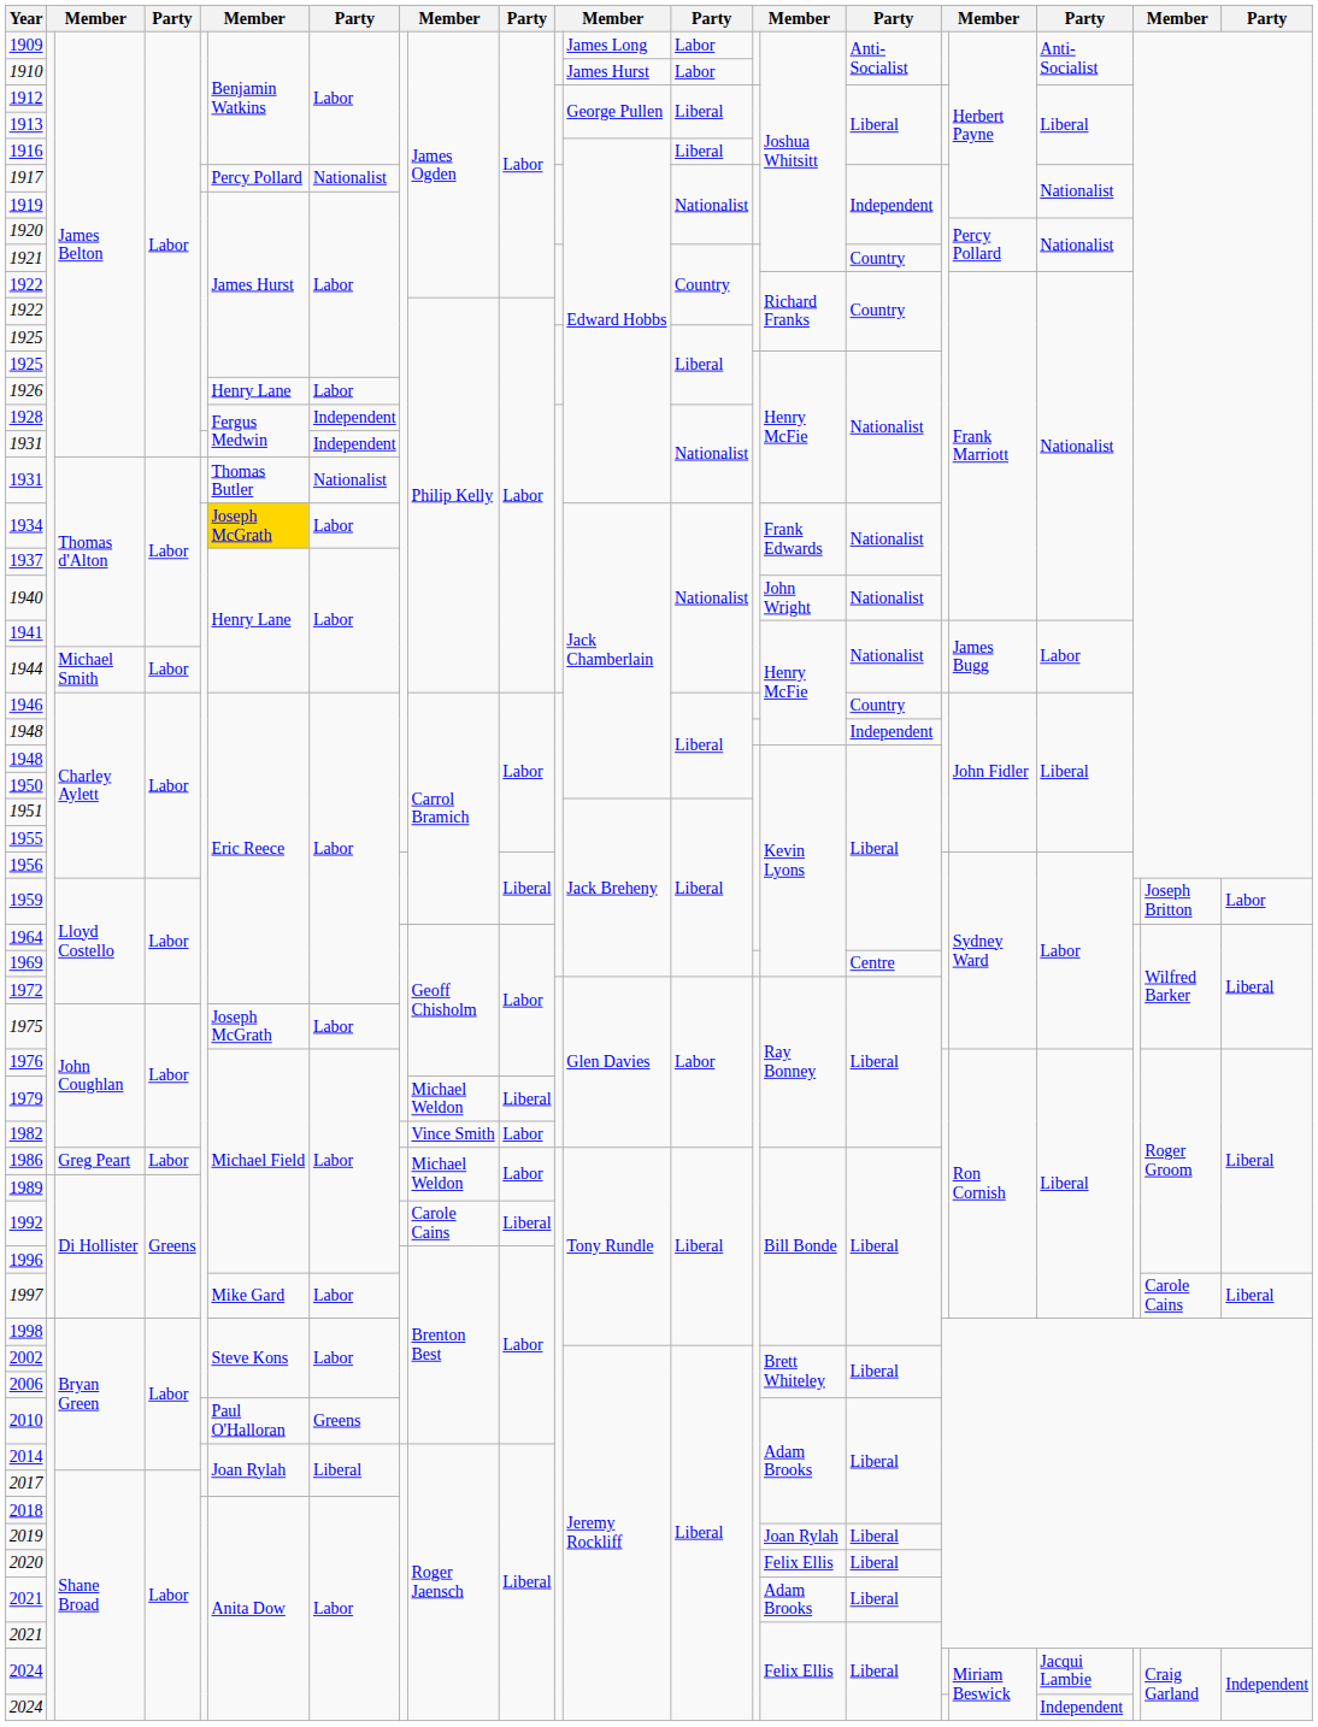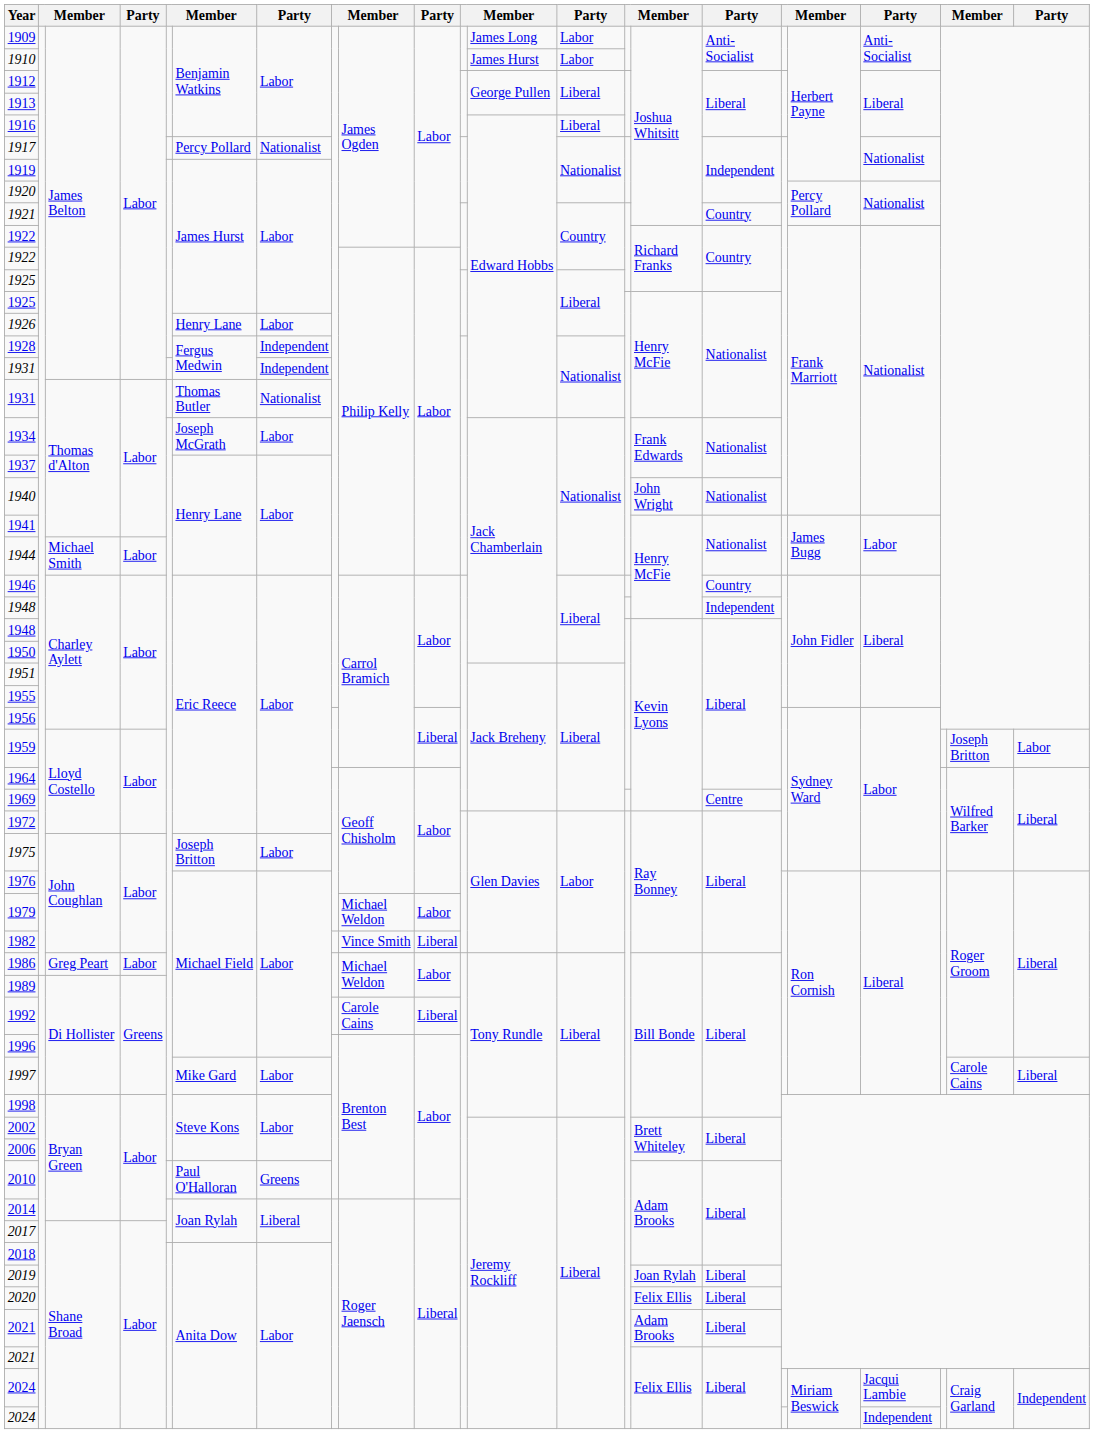 <table class=wikitable>
 <tr>
 <th>Year</th>
 <th colspan=2>Member</th>
 <th>Party</th>
 <th colspan=2>Member</th>
 <th>Party</th>
 <th colspan=2>Member</th>
 <th>Party</th>
 <th colspan=2>Member</th>
 <th>Party</th>
 <th colspan=2>Member</th>
 <th>Party</th>
 <th colspan=2>Member</th>
 <th>Party</th>
 <th colspan=2>Member</th>
 <th>Party</th>
 </tr>
 <tr>
 <td><a href='#'>1909</a></td>
 <td rowspan=38 ></td>
 <td rowspan=16><a href='#'>James Belton</a></td>
 <td rowspan=16><a href='#'>Labor</a></td>
 <td rowspan=5 ></td>
 <td rowspan=5><a href='#'>Benjamin Watkins</a></td>
 <td rowspan=5><a href='#'>Labor</a></td>
 <td rowspan=28 ></td>
 <td rowspan=10><a href='#'>James Ogden</a></td>
 <td rowspan=10><a href='#'>Labor</a></td>
 <td rowspan=2 ></td>
 <td><a href='#'>James Long</a></td>
 <td><a href='#'>Labor</a></td>
 <td rowspan=2 ></td>
 <td rowspan=9><a href='#'>Joshua Whitsitt</a></td>
 <td rowspan=2><a href='#'>Anti-Socialist</a></td>
 <td rowspan=2 ></td>
 <td rowspan=7><a href='#'>Herbert Payne</a></td>
 <td rowspan=2><a href='#'>Anti-Socialist</a></td>
 <td colspan=3 rowspan=29></td>
 </tr>
 <tr>
 <td><em>1910</em></td>
 <td><a href='#'>James Hurst</a></td>
 <td><a href='#'>Labor</a></td>
 </tr>
 <tr>
 <td><a href='#'>1912</a></td>
 <td rowspan=3 ></td>
 <td rowspan=2><a href='#'>George Pullen</a></td>
 <td rowspan=2><a href='#'>Liberal</a></td>
 <td rowspan=3 ></td>
 <td rowspan=3><a href='#'>Liberal</a></td>
 <td rowspan=3 ></td>
 <td rowspan=3><a href='#'>Liberal</a></td>
 </tr>
 <tr>
 <td><a href='#'>1913</a></td>
 </tr>
 <tr>
 <td><a href='#'>1916</a></td>
 <td rowspan=13><a href='#'>Edward Hobbs</a></td>
 <td><a href='#'>Liberal</a></td>
 </tr>
 <tr>
 <td><em>1917</em></td>
 <td></td>
 <td><a href='#'>Percy Pollard</a></td>
 <td><a href='#'>Nationalist</a></td>
 <td rowspan=3 ></td>
 <td rowspan=3><a href='#'>Nationalist</a></td>
 <td rowspan=3 ></td>
 <td rowspan=3><a href='#'>Independent</a></td>
 <td rowspan=15 ></td>
 <td rowspan=2><a href='#'>Nationalist</a></td>
 </tr>
 <tr>
 <td><a href='#'>1919</a></td>
 <td rowspan=9 ></td>
 <td rowspan=7><a href='#'>James Hurst</a></td>
 <td rowspan=7><a href='#'>Labor</a></td>
 </tr>
 <tr>
 <td><em>1920</em></td>
 <td rowspan=2><a href='#'>Percy Pollard</a></td>
 <td rowspan=2><a href='#'>Nationalist</a></td>
 </tr>
 <tr>
 <td><em>1921</em></td>
 <td rowspan=3 ></td>
 <td rowspan=3><a href='#'>Country</a></td>
 <td rowspan=4 ></td>
 <td><a href='#'>Country</a></td>
 </tr>
 <tr>
 <td><a href='#'>1922</a></td>
 <td rowspan=3><a href='#'>Richard Franks</a></td>
 <td rowspan=3><a href='#'>Country</a></td>
 <td rowspan=11><a href='#'>Frank Marriott</a></td>
 <td rowspan=11><a href='#'>Nationalist</a></td>
 </tr>
 <tr>
 <td><em>1922</em></td>
 <td rowspan=12><a href='#'>Philip Kelly</a></td>
 <td rowspan=12><a href='#'>Labor</a></td>
 </tr>
 <tr>
 <td><em>1925</em></td>
 <td rowspan=3 ></td>
 <td rowspan=3><a href='#'>Liberal</a></td>
 </tr>
 <tr>
 <td><a href='#'>1925</a></td>
 <td rowspan=10 ></td>
 <td rowspan=5><a href='#'>Henry McFie</a></td>
 <td rowspan=5><a href='#'>Nationalist</a></td>
 </tr>
 <tr>
 <td><em>1926</em></td>
 <td><a href='#'>Henry Lane</a></td>
 <td><a href='#'>Labor</a></td>
 </tr>
 <tr>
 <td><a href='#'>1928</a></td>
 <td rowspan=2><a href='#'>Fergus Medwin</a></td>
 <td><a href='#'>Independent</a></td>
 <td rowspan=8 ></td>
 <td rowspan=3><a href='#'>Nationalist</a></td>
 </tr>
 <tr>
 <td><em>1931</em></td>
 <td></td>
 <td><a href='#'>Independent</a></td>
 </tr>
 <tr>
 <td><a href='#'>1931</a></td>
 <td rowspan=5><a href='#'>Thomas d'Alton</a></td>
 <td rowspan=5><a href='#'>Labor</a></td>
 <td></td>
 <td><a href='#'>Thomas Butler</a></td>
 <td><a href='#'>Nationalist</a></td>
 </tr>
 <tr>
 <td><a href='#'>1934</a></td>
 <td rowspan=28 ></td>
-<td style="background: gold;"><a href='#'>Joseph McGrath</a></td>
+<td><a href='#'>Joseph McGrath</a></td>
 <td><a href='#'>Labor</a></td>
 <td rowspan=9><a href='#'>Jack Chamberlain</a></td>
 <td rowspan=5><a href='#'>Nationalist</a></td>
 <td rowspan=2><a href='#'>Frank Edwards</a></td>
 <td rowspan=2><a href='#'>Nationalist</a></td>
 </tr>
 <tr>
 <td><a href='#'>1937</a></td>
 <td rowspan=4><a href='#'>Henry Lane</a></td>
 <td rowspan=4><a href='#'>Labor</a></td>
 </tr>
 <tr>
 <td><em>1940</em></td>
 <td><a href='#'>John Wright</a></td>
 <td><a href='#'>Nationalist</a></td>
 </tr>
 <tr>
 <td><a href='#'>1941</a></td>
 <td rowspan=4><a href='#'>Henry McFie</a></td>
 <td rowspan=2><a href='#'>Nationalist</a></td>
 <td rowspan=2 ></td>
 <td rowspan=2><a href='#'>James Bugg</a></td>
 <td rowspan=2><a href='#'>Labor</a></td>
 </tr>
 <tr>
 <td><em>1944</em></td>
 <td><a href='#'>Michael Smith</a></td>
 <td><a href='#'>Labor</a></td>
 </tr>
 <tr>
 <td><a href='#'>1946</a></td>
 <td rowspan=7><a href='#'>Charley Aylett</a></td>
 <td rowspan=7><a href='#'>Labor</a></td>
 <td rowspan=11><a href='#'>Eric Reece</a></td>
 <td rowspan=11><a href='#'>Labor</a></td>
 <td rowspan=8><a href='#'>Carrol Bramich</a></td>
 <td rowspan=6><a href='#'>Labor</a></td>
 <td rowspan=10 ></td>
 <td rowspan=4><a href='#'>Liberal</a></td>
 <td></td>
 <td><a href='#'>Country</a></td>
 <td rowspan=6 ></td>
 <td rowspan=6><a href='#'>John Fidler</a></td>
 <td rowspan=6><a href='#'>Liberal</a></td>
 </tr>
 <tr>
 <td><em>1948</em></td>
 <td></td>
 <td><a href='#'>Independent</a></td>
 </tr>
 <tr>
 <td><a href='#'>1948</a></td>
 <td rowspan=7 ></td>
 <td rowspan=8><a href='#'>Kevin Lyons</a></td>
 <td rowspan=7><a href='#'>Liberal</a></td>
 </tr>
 <tr>
 <td><a href='#'>1950</a></td>
 </tr>
 <tr>
 <td><em>1951</em></td>
 <td rowspan=6><a href='#'>Jack Breheny</a></td>
 <td rowspan=6><a href='#'>Liberal</a></td>
 </tr>
 <tr>
 <td><a href='#'>1955</a></td>
 </tr>
 <tr>
 <td><a href='#'>1956</a></td>
 <td rowspan=2 ></td>
 <td rowspan=2><a href='#'>Liberal</a></td>
 <td rowspan=6 ></td>
 <td rowspan=6><a href='#'>Sydney Ward</a></td>
 <td rowspan=6><a href='#'>Labor</a></td>
 </tr>
 <tr>
 <td><a href='#'>1959</a></td>
 <td rowspan=4><a href='#'>Lloyd Costello</a></td>
 <td rowspan=4><a href='#'>Labor</a></td>
 <td></td>
 <td><a href='#'>Joseph Britton</a></td>
 <td><a href='#'>Labor</a></td>
 </tr>
 <tr>
 <td><a href='#'>1964</a></td>
 <td rowspan=6 ></td>
 <td rowspan=5><a href='#'>Geoff Chisholm</a></td>
 <td rowspan=5><a href='#'>Labor</a></td>
 <td rowspan=12 ></td>
 <td rowspan=4><a href='#'>Wilfred Barker</a></td>
 <td rowspan=4><a href='#'>Liberal</a></td>
 </tr>
 <tr>
 <td><a href='#'>1969</a></td>
 <td></td>
 <td><a href='#'>Centre</a></td>
 </tr>
 <tr>
 <td><a href='#'>1972</a></td>
 <td rowspan=5 ></td>
 <td rowspan=5><a href='#'>Glen Davies</a></td>
 <td rowspan=5><a href='#'>Labor</a></td>
 <td rowspan=23 ></td>
 <td rowspan=5><a href='#'>Ray Bonney</a></td>
 <td rowspan=5><a href='#'>Liberal</a></td>
 </tr>
 <tr>
 <td><em>1975</em></td>
 <td rowspan=4><a href='#'>John Coughlan</a></td>
 <td rowspan=4><a href='#'>Labor</a></td>
-<td><a href='#'>Joseph McGrath</a></td>
+<td><a href='#'>Joseph Britton</a></td>
 <td><a href='#'>Labor</a></td>
 </tr>
 <tr>
 <td><a href='#'>1976</a></td>
 <td rowspan=7><a href='#'>Michael Field</a></td>
 <td rowspan=7><a href='#'>Labor</a></td>
 <td rowspan=8 ></td>
 <td rowspan=8><a href='#'>Ron Cornish</a></td>
 <td rowspan=8><a href='#'>Liberal</a></td>
 <td rowspan=7><a href='#'>Roger Groom</a></td>
 <td rowspan=7><a href='#'>Liberal</a></td>
 </tr>
 <tr>
 <td><a href='#'>1979</a></td>
 <td><a href='#'>Michael Weldon</a></td>
-<td><a href='#'>Liberal</a></td>
+<td><a href='#'>Labor</a></td>
 </tr>
 <tr>
 <td><a href='#'>1982</a></td>
 <td></td>
 <td><a href='#'>Vince Smith</a></td>
-<td><a href='#'>Labor</a></td>
+<td><a href='#'>Liberal</a></td>
 </tr>
 <tr>
 <td><a href='#'>1986</a></td>
 <td><a href='#'>Greg Peart</a></td>
 <td><a href='#'>Labor</a></td>
 <td rowspan=2 ></td>
 <td rowspan=2><a href='#'>Michael Weldon</a></td>
 <td rowspan=2><a href='#'>Labor</a></td>
 <td rowspan=18 ></td>
 <td rowspan=6><a href='#'>Tony Rundle</a></td>
 <td rowspan=6><a href='#'>Liberal</a></td>
 <td rowspan=6><a href='#'>Bill Bonde</a></td>
 <td rowspan=6><a href='#'>Liberal</a></td>
 </tr>
 <tr>
 <td><a href='#'>1989</a></td>
 <td rowspan=4 ></td>
 <td rowspan=4><a href='#'>Di Hollister</a></td>
 <td rowspan=4><a href='#'>Greens</a></td>
 </tr>
 <tr>
 <td><a href='#'>1992</a></td>
 <td></td>
 <td><a href='#'>Carole Cains</a></td>
 <td><a href='#'>Liberal</a></td>
 </tr>
 <tr>
 <td><a href='#'>1996</a></td>
 <td rowspan=6 ></td>
 <td rowspan=6><a href='#'>Brenton Best</a></td>
 <td rowspan=6><a href='#'>Labor</a></td>
 </tr>
 <tr>
 <td><em>1997</em></td>
 <td><a href='#'>Mike Gard</a></td>
 <td><a href='#'>Labor</a></td>
 <td><a href='#'>Carole Cains</a></td>
 <td><a href='#'>Liberal</a></td>
 </tr>
 <tr>
 <td><a href='#'>1998</a></td>
 <td rowspan=13 ></td>
 <td rowspan=5><a href='#'>Bryan Green</a></td>
 <td rowspan=5><a href='#'>Labor</a></td>
 <td rowspan=3><a href='#'>Steve Kons</a></td>
 <td rowspan=3><a href='#'>Labor</a></td>
 <td colspan=6 rowspan=11></td>
 </tr>
 <tr>
 <td><a href='#'>2002</a></td>
 <td rowspan=12><a href='#'>Jeremy Rockliff</a></td>
 <td rowspan=12><a href='#'>Liberal</a></td>
 <td rowspan=2><a href='#'>Brett Whiteley</a></td>
 <td rowspan=2><a href='#'>Liberal</a></td>
 </tr>
 <tr>
 <td><a href='#'>2006</a></td>
 </tr>
 <tr>
 <td><a href='#'>2010</a></td>
 <td></td>
 <td><a href='#'>Paul O'Halloran</a></td>
 <td><a href='#'>Greens</a></td>
 <td rowspan=4><a href='#'>Adam Brooks</a></td>
 <td rowspan=4><a href='#'>Liberal</a></td>
 </tr>
 <tr>
 <td><a href='#'>2014</a></td>
 <td rowspan=2 ></td>
 <td rowspan=2><a href='#'>Joan Rylah</a></td>
 <td rowspan=2><a href='#'>Liberal</a></td>
 <td rowspan=9 ></td>
 <td rowspan=9><a href='#'>Roger Jaensch</a></td>
 <td rowspan=9><a href='#'>Liberal</a></td>
 </tr>
 <tr>
 <td><em>2017</em></td>
 <td rowspan=8><a href='#'>Shane Broad</a></td>
 <td rowspan=8><a href='#'>Labor</a></td>
 </tr>
 <tr>
 <td><a href='#'>2018</a></td>
 <td rowspan=7 ></td>
 <td rowspan=7><a href='#'>Anita Dow</a></td>
 <td rowspan=7><a href='#'>Labor</a></td>
 </tr>
 <tr>
 <td><em>2019</em></td>
 <td><a href='#'>Joan Rylah</a></td>
 <td><a href='#'>Liberal</a></td>
 </tr>
 <tr>
 <td><em>2020</em></td>
 <td><a href='#'>Felix Ellis</a></td>
 <td><a href='#'>Liberal</a></td>
 </tr>
 <tr>
 <td><a href='#'>2021</a></td>
 <td><a href='#'>Adam Brooks</a></td>
 <td><a href='#'>Liberal</a></td>
 </tr>
 <tr>
 <td><em>2021</em></td>
 <td rowspan=3><a href='#'>Felix Ellis</a></td>
 <td rowspan=3><a href='#'>Liberal</a></td>
 </tr>
 <tr>
 <td><a href='#'>2024</a></td>
 <td></td>
 <td rowspan=2><a href='#'>Miriam Beswick</a></td>
 <td><a href='#'>Jacqui Lambie</a></td>
 <td rowspan=2 ></td>
 <td rowspan=2><a href='#'>Craig Garland</a></td>
 <td rowspan=2><a href='#'>Independent</a></td>
 </tr>
 <tr>
 <td><em>2024</em></td>
 <td></td>
 <td><a href='#'>Independent</a></td>
 </tr>
 </table>
